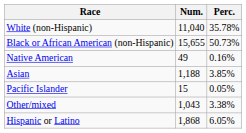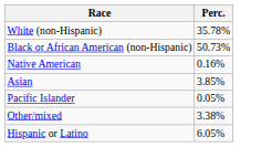 <table class="wikitable">
 <tr>
 <th>Race</th>
-<th>Num.</th>
 <th>Perc.</th>
 </tr>
 <tr>
 <td><a href='#'>White</a> (non-Hispanic)</td>
-<td>11,040</td>
 <td>35.78%</td>
 </tr>
 <tr>
 <td><a href='#'>Black or African American</a> (non-Hispanic)</td>
-<td>15,655</td>
 <td>50.73%</td>
 </tr>
 <tr>
 <td><a href='#'>Native American</a></td>
-<td>49</td>
 <td>0.16%</td>
 </tr>
 <tr>
 <td><a href='#'>Asian</a></td>
-<td>1,188</td>
 <td>3.85%</td>
 </tr>
 <tr>
 <td><a href='#'>Pacific Islander</a></td>
-<td>15</td>
 <td>0.05%</td>
 </tr>
 <tr>
 <td><a href='#'>Other/mixed</a></td>
-<td>1,043</td>
 <td>3.38%</td>
 </tr>
 <tr>
 <td><a href='#'>Hispanic</a> or <a href='#'>Latino</a></td>
-<td>1,868</td>
 <td>6.05%</td>
 </tr>
 </table>
